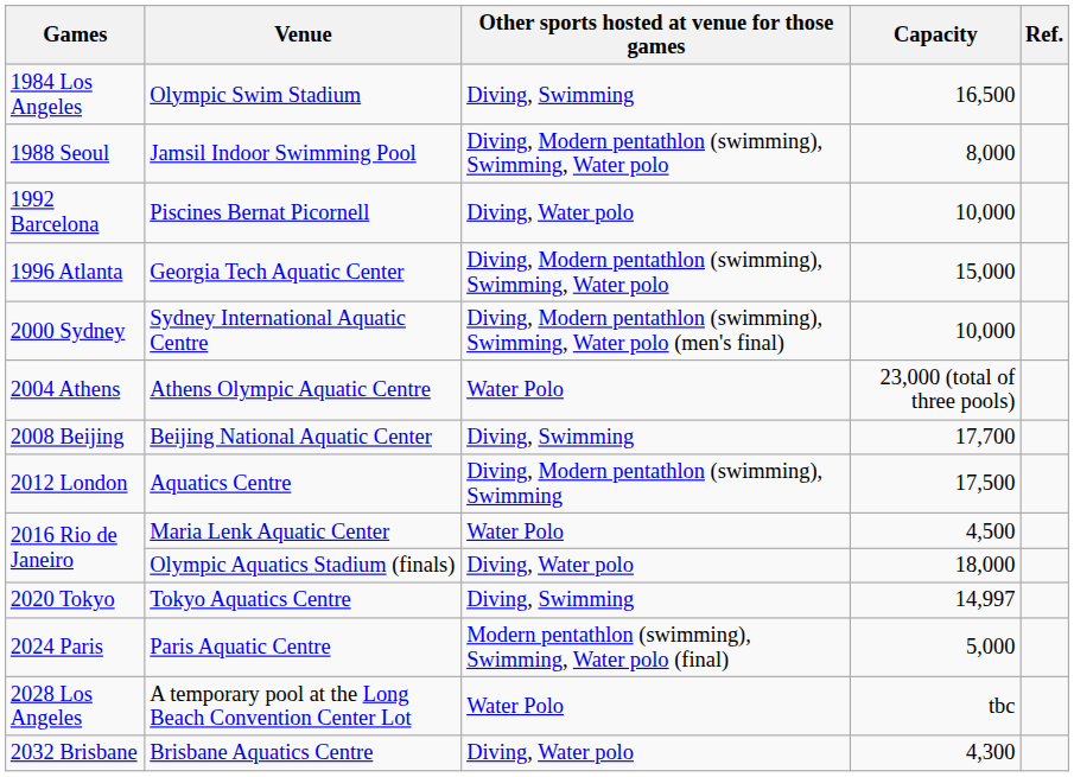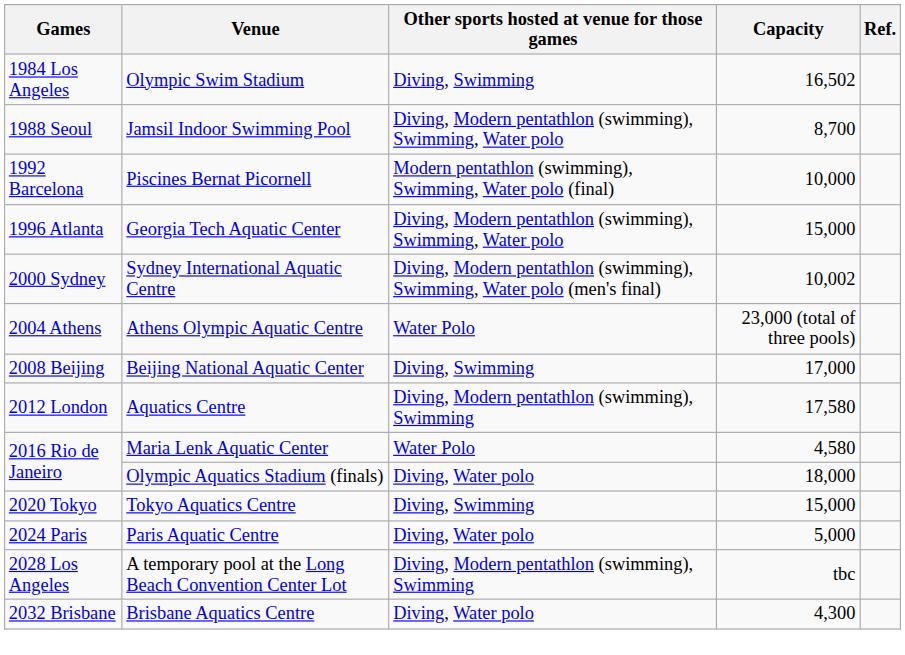 <table class="wikitable sortable" width=780px>
 <tr>
 <th>Games</th>
 <th>Venue</th>
 <th>Other sports hosted at venue for those games</th>
 <th>Capacity</th>
 <th>Ref.</th>
 </tr>
 <tr>
 <td><a href='#'>1984 Los Angeles</a></td>
 <td><a href='#'>Olympic Swim Stadium</a></td>
 <td><a href='#'>Diving</a>, <a href='#'>Swimming</a></td>
-<td align="right">16,500</td>
+<td align="right">16,502</td>
 <td align=center></td>
 </tr>
 <tr>
 <td><a href='#'>1988 Seoul</a></td>
 <td><a href='#'>Jamsil Indoor Swimming Pool</a></td>
 <td><a href='#'>Diving</a>, <a href='#'>Modern pentathlon</a> (swimming), <a href='#'>Swimming</a>, <a href='#'>Water polo</a></td>
-<td align="right">8,000</td>
+<td align="right">8,700</td>
 <td align=center></td>
 </tr>
 <tr>
 <td><a href='#'>1992 Barcelona</a></td>
 <td><a href='#'>Piscines Bernat Picornell</a></td>
-<td><a href='#'>Diving</a>, <a href='#'>Water polo</a></td>
+<td><a href='#'>Modern pentathlon</a> (swimming), <a href='#'>Swimming</a>, <a href='#'>Water polo</a> (final)</td>
 <td align="right">10,000</td>
 <td align=center></td>
 </tr>
 <tr>
 <td><a href='#'>1996 Atlanta</a></td>
 <td><a href='#'>Georgia Tech Aquatic Center</a></td>
 <td><a href='#'>Diving</a>, <a href='#'>Modern pentathlon</a> (swimming), <a href='#'>Swimming</a>, <a href='#'>Water polo</a></td>
 <td align="right">15,000</td>
 <td align=center></td>
 </tr>
 <tr>
 <td><a href='#'>2000 Sydney</a></td>
 <td><a href='#'>Sydney International Aquatic Centre</a></td>
 <td><a href='#'>Diving</a>, <a href='#'>Modern pentathlon</a> (swimming), <a href='#'>Swimming</a>, <a href='#'>Water polo</a> (men's final)</td>
-<td align="right">10,000</td>
+<td align="right">10,002</td>
 <td align=center></td>
 </tr>
 <tr>
 <td><a href='#'>2004 Athens</a></td>
 <td><a href='#'>Athens Olympic Aquatic Centre</a></td>
 <td><a href='#'>Water Polo</a></td>
 <td align="right">23,000 (total of three pools)</td>
 <td align=center></td>
 </tr>
 <tr>
 <td><a href='#'>2008 Beijing</a></td>
 <td><a href='#'>Beijing National Aquatic Center</a></td>
 <td><a href='#'>Diving</a>, <a href='#'>Swimming</a></td>
-<td align="right">17,700</td>
+<td align="right">17,000</td>
 <td align=center></td>
 </tr>
 <tr>
 <td><a href='#'>2012 London</a></td>
 <td><a href='#'>Aquatics Centre</a></td>
 <td><a href='#'>Diving</a>, <a href='#'>Modern pentathlon</a> (swimming), <a href='#'>Swimming</a></td>
-<td align="right">17,500</td>
+<td align="right">17,580</td>
 <td align=center></td>
 </tr>
 <tr>
 <td rowspan="2"><a href='#'>2016 Rio de Janeiro</a></td>
 <td><a href='#'>Maria Lenk Aquatic Center</a></td>
 <td><a href='#'>Water Polo</a></td>
-<td align="right">4,500</td>
+<td align="right">4,580</td>
 <td align="center"></td>
 </tr>
 <tr>
 <td><a href='#'>Olympic Aquatics Stadium</a> (finals)</td>
 <td><a href='#'>Diving</a>, <a href='#'>Water polo</a></td>
 <td style="text-align: right;">18,000</td>
 <td style="text-align: center;"></td>
 </tr>
 <tr>
 <td><a href='#'>2020 Tokyo</a></td>
 <td><a href='#'>Tokyo Aquatics Centre</a></td>
 <td><a href='#'>Diving</a>,  <a href='#'>Swimming</a></td>
-<td align="right">14,997</td>
+<td align="right">15,000</td>
 <td align=center></td>
 </tr>
 <tr>
 <td><a href='#'>2024 Paris</a></td>
 <td><a href='#'>Paris Aquatic Centre</a></td>
-<td><a href='#'>Modern pentathlon</a> (swimming), <a href='#'>Swimming</a>, <a href='#'>Water polo</a> (final)</td>
+<td><a href='#'>Diving</a>, <a href='#'>Water polo</a></td>
 <td align="right">5,000</td>
 <td align=center></td>
 </tr>
 <tr>
 <td><a href='#'>2028 Los Angeles</a></td>
 <td>A temporary pool at the <a href='#'>Long Beach Convention Center Lot</a></td>
-<td><a href='#'>Water Polo</a></td>
+<td><a href='#'>Diving</a>, <a href='#'>Modern pentathlon</a> (swimming), <a href='#'>Swimming</a></td>
 <td align="right">tbc</td>
 <td align=center></td>
 </tr>
 <tr>
 <td><a href='#'>2032 Brisbane</a></td>
 <td><a href='#'>Brisbane Aquatics Centre</a></td>
 <td><a href='#'>Diving</a>, <a href='#'>Water polo</a></td>
 <td align="right">4,300</td>
 <td align=center></td>
 </tr>
 </table>
